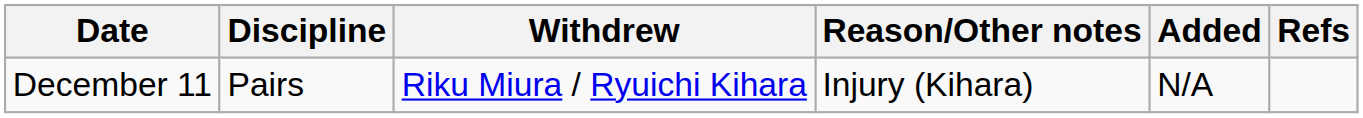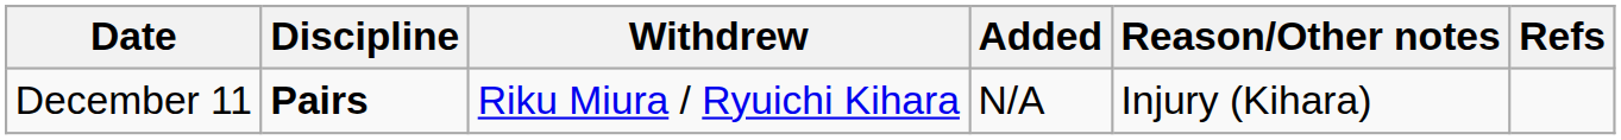 <table class="wikitable sortable">
 <tr>
 <th>Date</th>
 <th>Discipline</th>
 <th>Withdrew</th>
+<th>Added</th>
 <th>Reason/Other notes</th>
-<th>Added</th>
 <th>Refs</th>
 </tr>
 <tr>
 <td>December 11</td>
-<td>Pairs</td>
+<td><strong>Pairs</strong></td>
 <td><a href='#'>Riku Miura</a> / <a href='#'>Ryuichi Kihara</a></td>
+<td>N/A</td>
 <td>Injury (Kihara)</td>
-<td>N/A</td>
 <td></td>
 </tr>
 </table>
